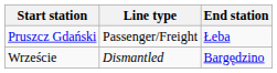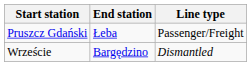 <table class="wikitable">
 <tr>
 <th>Start station</th>
+<th>End station</th>
 <th>Line type</th>
-<th>End station</th>
 </tr>
 <tr>
 <td><a href='#'>Pruszcz Gdański</a></td>
+<td><a href='#'>Łeba</a></td>
 <td>Passenger/Freight</td>
-<td><a href='#'>Łeba</a></td>
 </tr>
 <tr>
 <td>Wrzeście</td>
+<td><a href='#'>Bargędzino</a></td>
 <td><em>Dismantled</em></td>
-<td><a href='#'>Bargędzino</a></td>
 </tr>
 </table>
